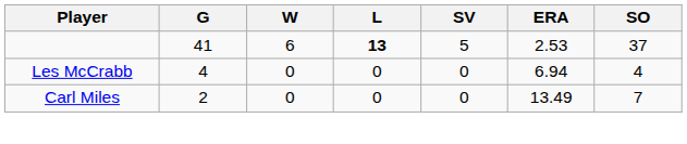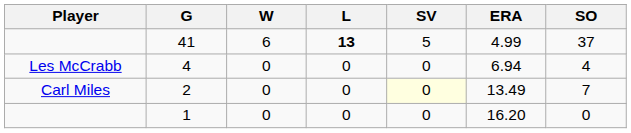 <table class="wikitable sortable">
 <tr>
 <th bgcolor="#DDDDFF" width="16%">Player</th>
 <th bgcolor="#DDDDFF" width="9%">G</th>
 <th bgcolor="#DDDDFF" width="9%">W</th>
 <th bgcolor="#DDDDFF" width="9%">L</th>
 <th bgcolor="#DDDDFF" width="9%">SV</th>
 <th bgcolor="#DDDDFF" width="9%">ERA</th>
 <th bgcolor="#DDDDFF" width="9%">SO</th>
 </tr>
 <tr align="center">
 <td></td>
 <td>41</td>
 <td>6</td>
 <td><strong>13</strong></td>
 <td>5</td>
-<td>2.53</td>
+<td>4.99</td>
 <td>37</td>
 </tr>
 <tr align="center">
 <td><a href='#'>Les McCrabb</a></td>
 <td>4</td>
 <td>0</td>
 <td>0</td>
 <td>0</td>
 <td>6.94</td>
 <td>4</td>
 </tr>
 <tr align=center>
 <td><a href='#'>Carl Miles</a></td>
 <td>2</td>
 <td>0</td>
 <td>0</td>
-<td>0</td>
+<td style="background: lightyellow;">0</td>
 <td>13.49</td>
 <td>7</td>
 </tr>
+<tr align=center>
+<td></td>
+<td>1</td>
+<td>0</td>
+<td>0</td>
+<td>0</td>
+<td>16.20</td>
+<td>0</td>
+</tr>
 </table>
